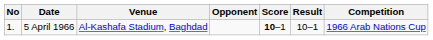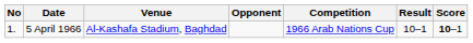 <table class="wikitable" style="font-size:100%;">
 <tr>
 <th>No</th>
 <th>Date</th>
 <th>Venue</th>
 <th>Opponent</th>
+<th>Competition</th>
+<th>Result</th>
 <th>Score</th>
-<th>Result</th>
-<th>Competition</th>
 </tr>
 <tr>
 <td>1.</td>
 <td>5 April 1966</td>
 <td><a href='#'>Al-Kashafa Stadium</a>, <a href='#'>Baghdad</a></td>
 <td></td>
+<td><a href='#'>1966 Arab Nations Cup</a></td>
+<td align=center>10–1</td>
 <td align=center><strong>10</strong>–1</td>
-<td align=center>10–1</td>
-<td><a href='#'>1966 Arab Nations Cup</a></td>
 </tr>
 </table>
